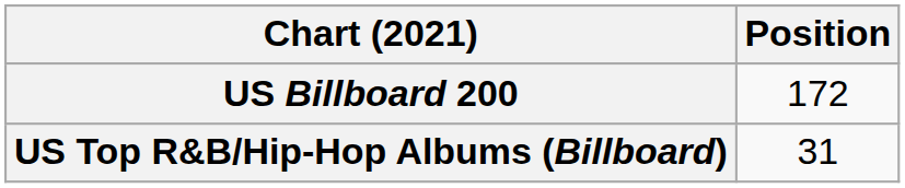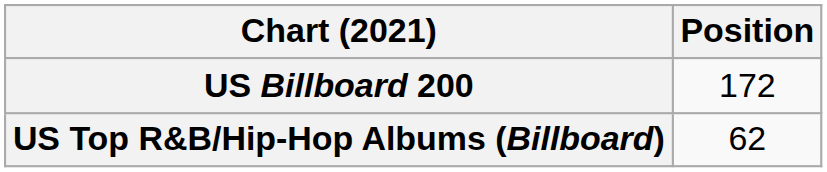 <table class="wikitable sortable plainrowheaders" style="text-align:center">
 <tr>
 <th scope="col">Chart (2021)</th>
 <th scope="col">Position</th>
 </tr>
 <tr>
 <th scope="row">US <em>Billboard</em> 200</th>
 <td>172</td>
 </tr>
 <tr>
 <th scope="row">US Top R&B/Hip-Hop Albums (<em>Billboard</em>)</th>
-<td>31</td>
+<td>62</td>
 </tr>
 </table>
